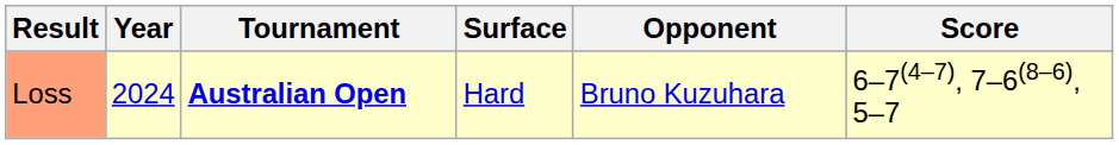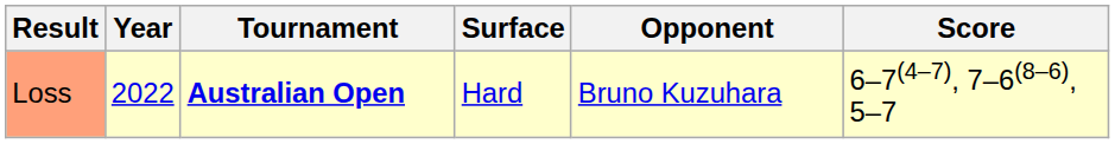 <table class="wikitable" style=font-size:97%>
 <tr>
 <th>Result</th>
 <th>Year</th>
 <th width=150>Tournament</th>
 <th>Surface</th>
 <th width=150>Opponent</th>
 <th width=150>Score</th>
 </tr>
 <tr style="background:#ffc;">
 <td bgcolor="ffa07a">Loss</td>
-<td><a href='#'>2024</a></td>
+<td><a href='#'>2022</a></td>
 <td><strong><a href='#'>Australian Open</a></strong></td>
 <td><a href='#'>Hard</a></td>
 <td> <a href='#'>Bruno Kuzuhara</a></td>
 <td>6–7<sup>(4–7)</sup>, 7–6<sup>(8–6)</sup>, 5–7</td>
 </tr>
 </table>
